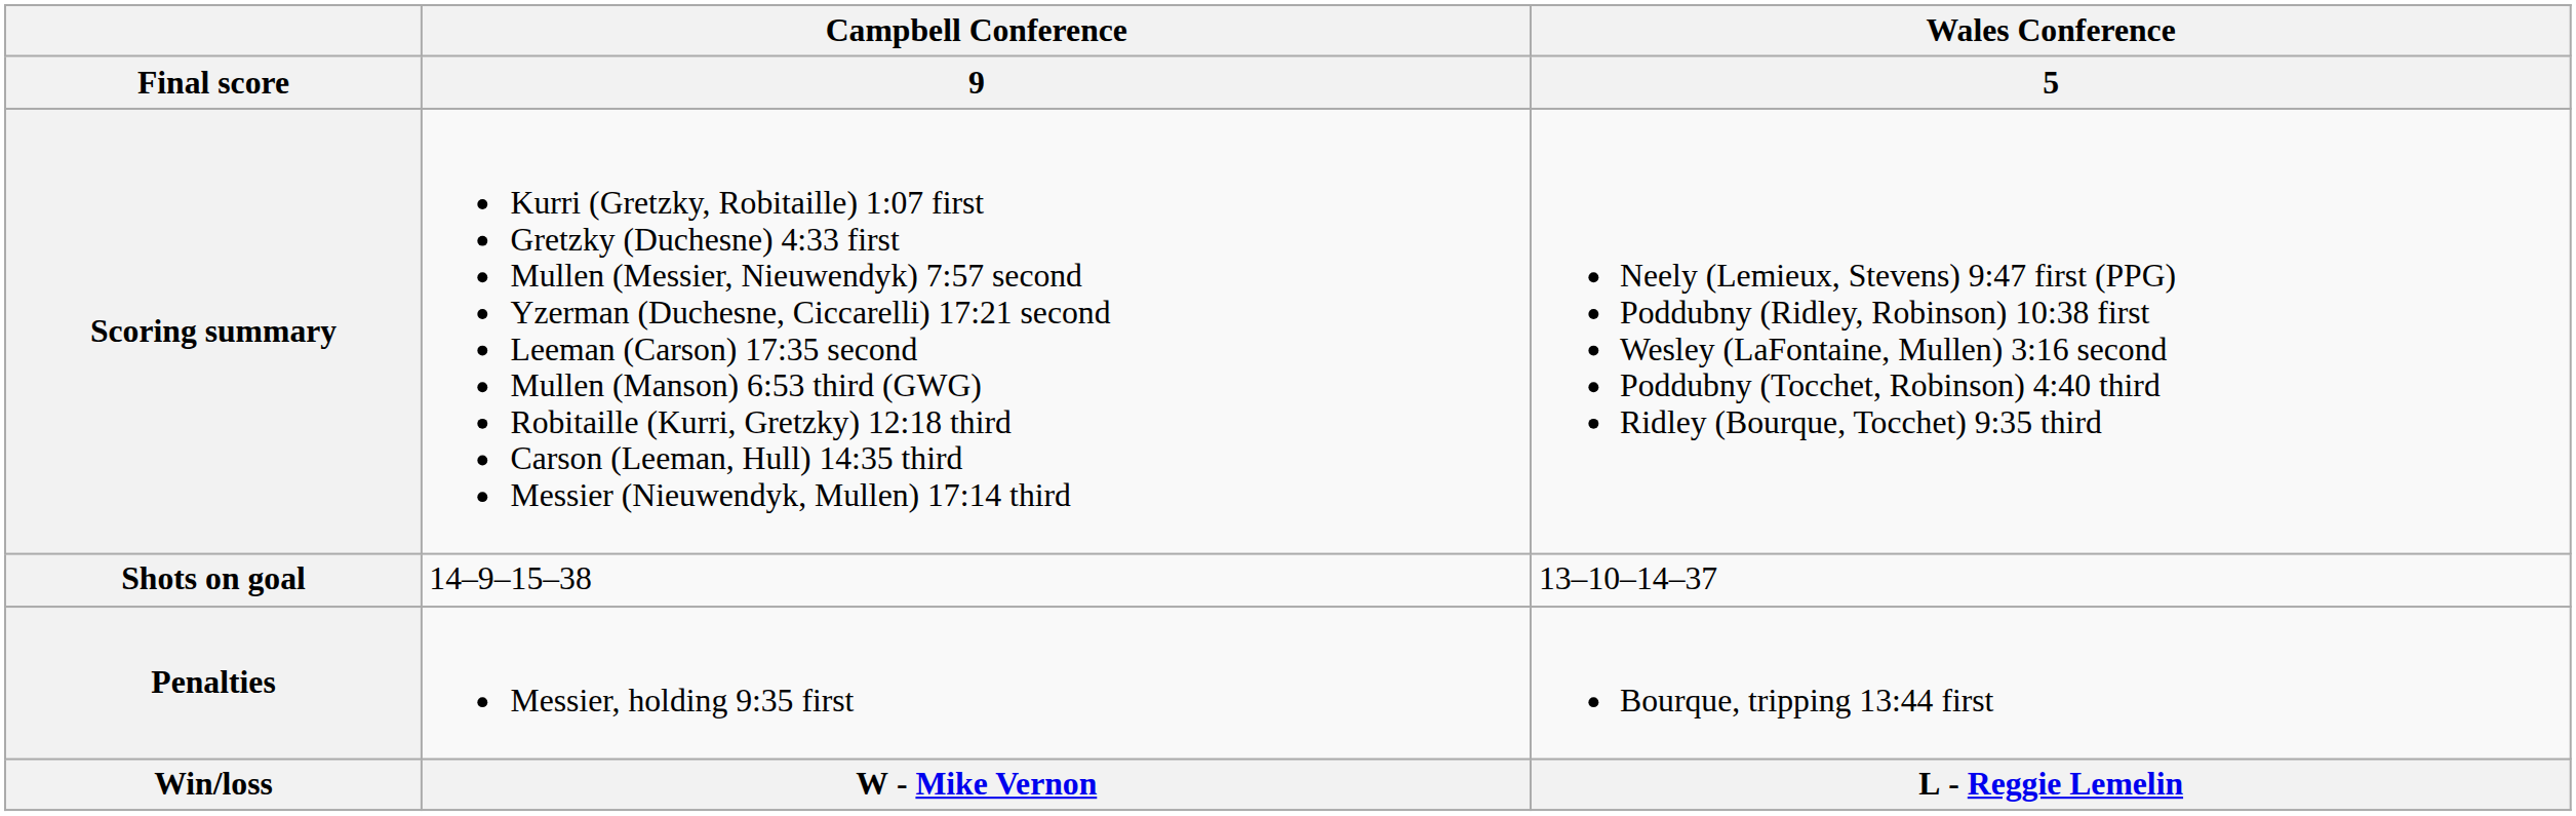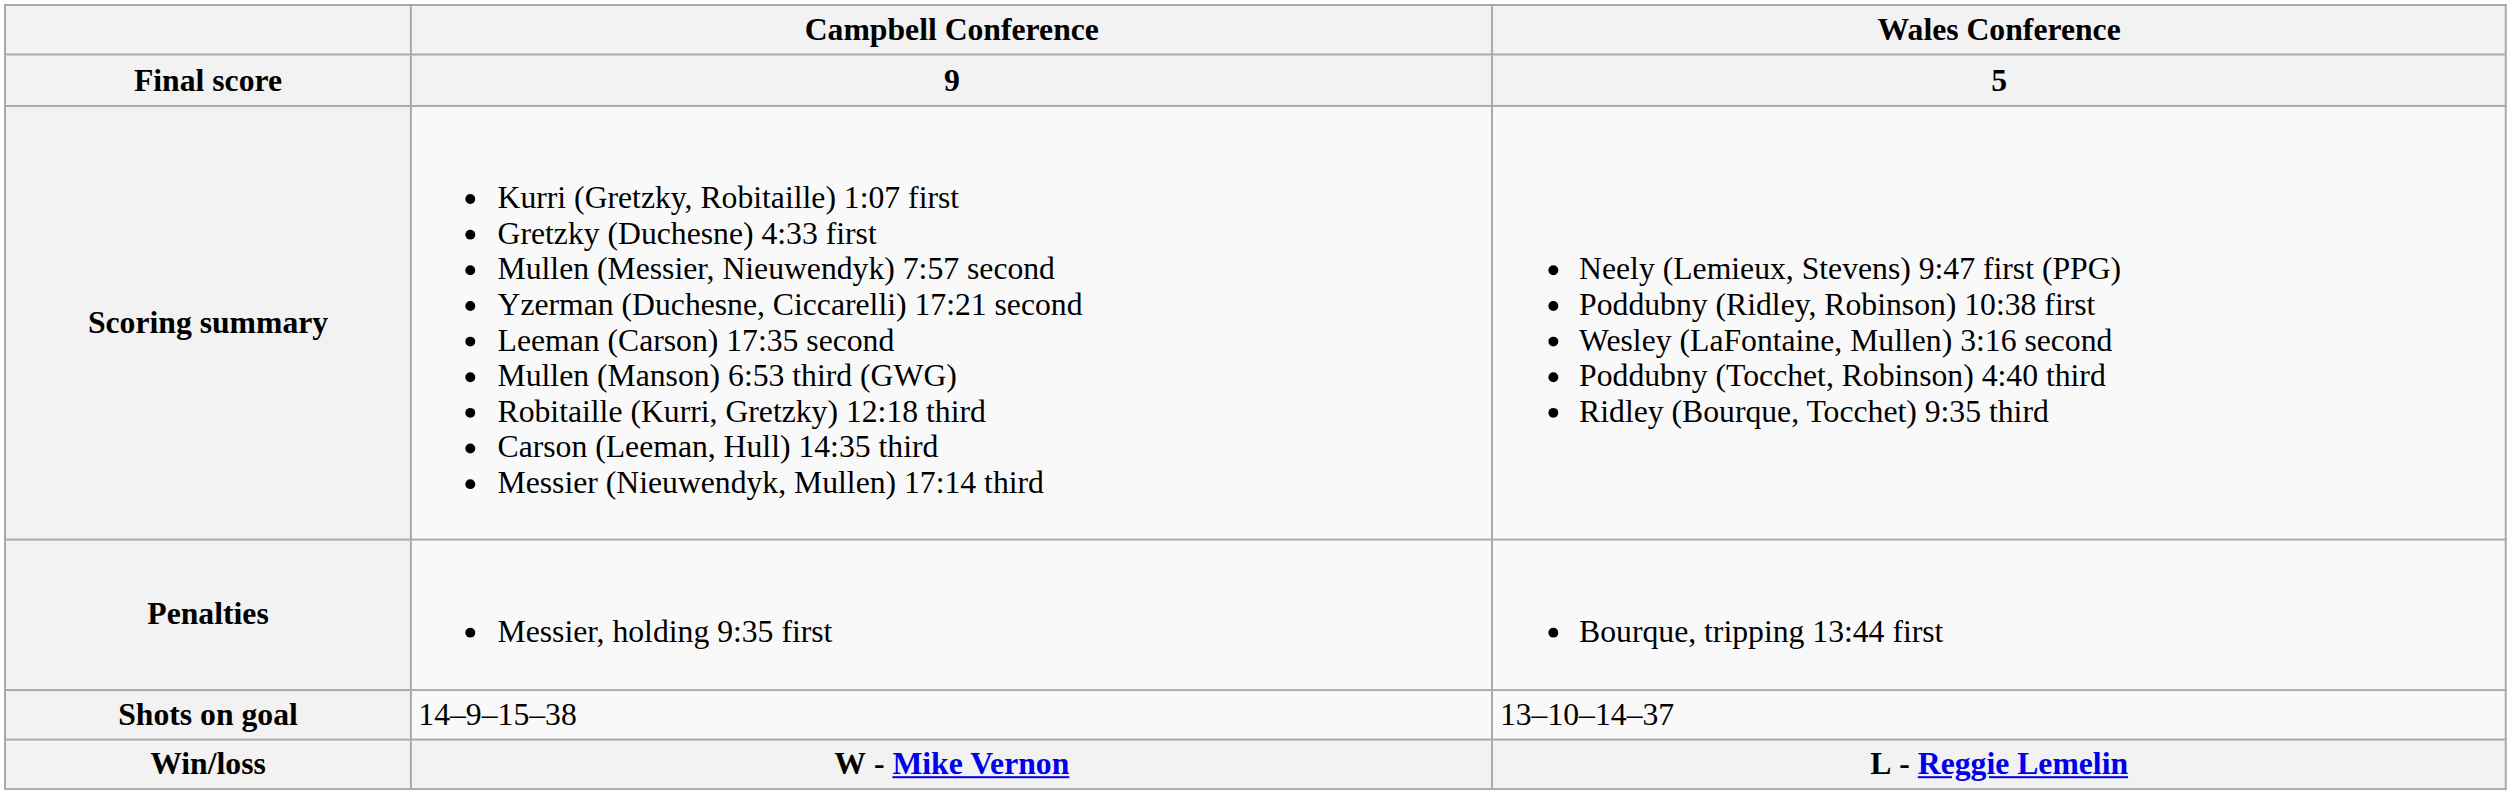 <table class="wikitable" style="width:100%">
 <tr>
 <th></th>
 <th>Campbell Conference</th>
 <th>Wales Conference</th>
 </tr>
 <tr>
 <th>Final score</th>
 <th>9</th>
 <th>5</th>
 </tr>
 <tr>
 <th>Scoring summary</th>
 <td><br><ul><li>Kurri (Gretzky, Robitaille) 1:07 first</li><li>Gretzky (Duchesne) 4:33 first</li><li>Mullen (Messier, Nieuwendyk) 7:57 second</li><li>Yzerman (Duchesne, Ciccarelli) 17:21 second</li><li>Leeman (Carson) 17:35 second</li><li>Mullen (Manson) 6:53 third (GWG)</li><li>Robitaille (Kurri, Gretzky) 12:18 third</li><li>Carson (Leeman, Hull) 14:35 third</li><li>Messier (Nieuwendyk, Mullen) 17:14 third</li></ul></td>
 <td><br><ul><li>Neely (Lemieux, Stevens) 9:47 first (PPG)</li><li>Poddubny (Ridley, Robinson) 10:38 first</li><li>Wesley (LaFontaine, Mullen) 3:16 second</li><li>Poddubny (Tocchet, Robinson) 4:40 third</li><li>Ridley (Bourque, Tocchet) 9:35 third</li></ul></td>
 </tr>
 <tr>
+<th>Penalties</th>
+<td><br><ul><li>Messier, holding 9:35 first</li></ul></td>
+<td><br><ul><li>Bourque, tripping 13:44 first</li></ul></td>
+</tr>
+<tr>
 <th>Shots on goal</th>
 <td>14–9–15–38</td>
 <td>13–10–14–37</td>
-</tr>
-<tr>
-<th>Penalties</th>
-<td><br><ul><li>Messier, holding 9:35 first</li></ul></td>
-<td><br><ul><li>Bourque, tripping 13:44 first</li></ul></td>
 </tr>
 <tr>
 <th>Win/loss</th>
 <th><strong>W</strong> - <a href='#'>Mike Vernon</a></th>
 <th><strong>L</strong> - <a href='#'>Reggie Lemelin</a></th>
 </tr>
 </table>
